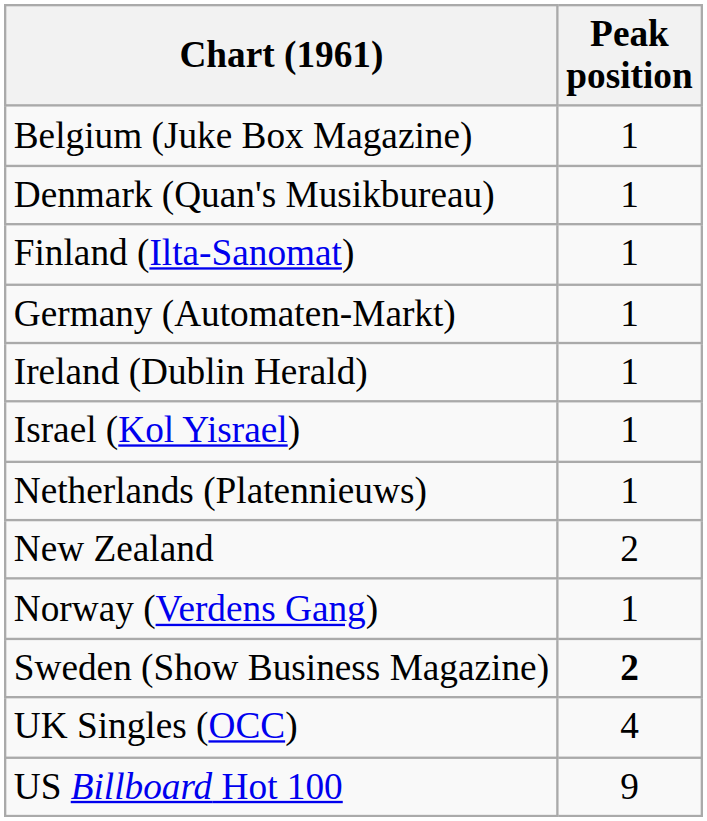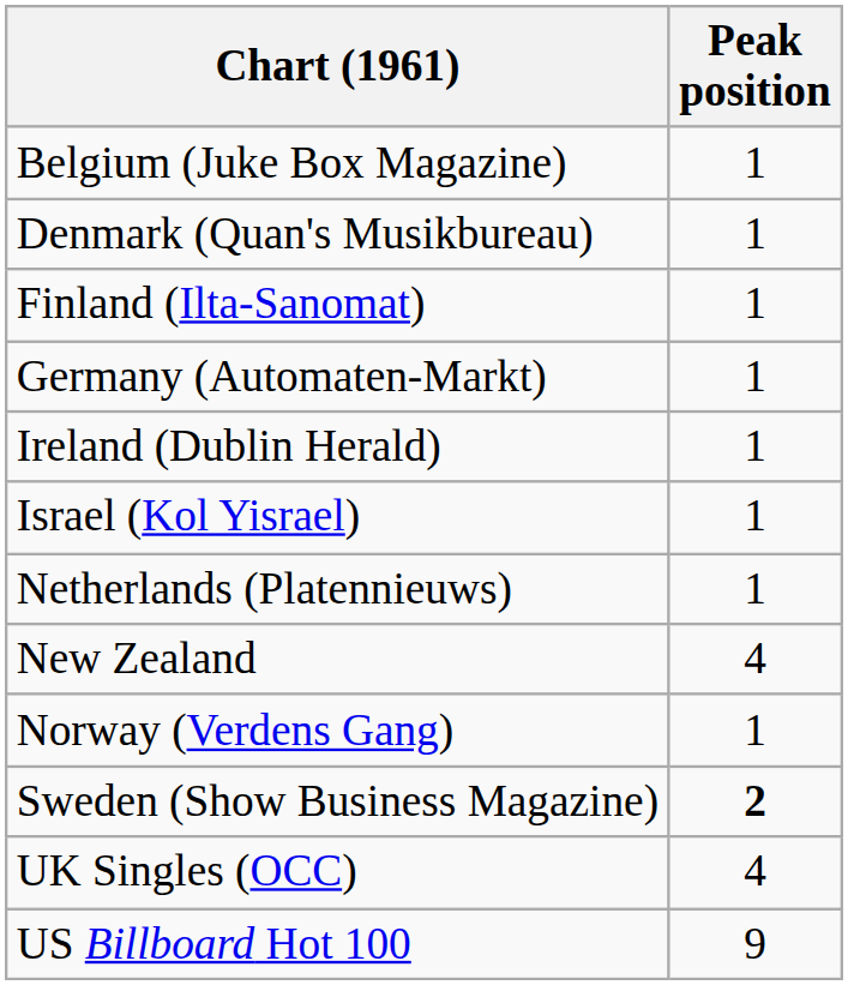 <table class="wikitable sortable">
 <tr>
 <th>Chart (1961)</th>
 <th>Peak<br>position</th>
 </tr>
 <tr>
 <td>Belgium (Juke Box Magazine)</td>
 <td align="center">1</td>
 </tr>
 <tr>
 <td>Denmark (Quan's Musikbureau)</td>
 <td align="center">1</td>
 </tr>
 <tr>
 <td>Finland (<a href='#'>Ilta-Sanomat</a>)</td>
 <td align="center">1</td>
 </tr>
 <tr>
 <td>Germany (Automaten-Markt)</td>
 <td align="center">1</td>
 </tr>
 <tr>
 <td>Ireland (Dublin Herald)</td>
 <td align="center">1</td>
 </tr>
 <tr>
 <td>Israel (<a href='#'>Kol Yisrael</a>)</td>
 <td align="center">1</td>
 </tr>
 <tr>
 <td>Netherlands (Platennieuws)</td>
 <td align="center">1</td>
 </tr>
 <tr>
 <td>New Zealand</td>
-<td align="center">2</td>
+<td align="center">4</td>
 </tr>
 <tr>
 <td>Norway (<a href='#'>Verdens Gang</a>)</td>
 <td align="center">1</td>
 </tr>
 <tr>
 <td>Sweden (Show Business Magazine)</td>
 <td align="center"><strong>2</strong></td>
 </tr>
 <tr>
 <td>UK Singles (<a href='#'>OCC</a>)</td>
 <td align="center">4</td>
 </tr>
 <tr>
 <td>US <a href='#'><em>Billboard</em> Hot 100</a></td>
 <td align="center">9</td>
 </tr>
 </table>
